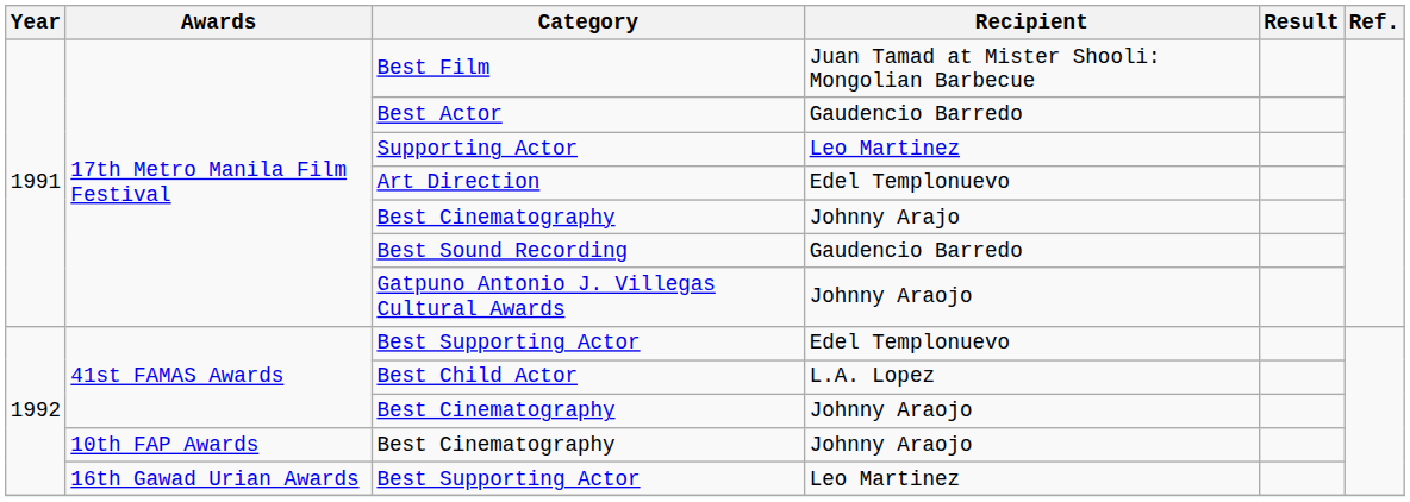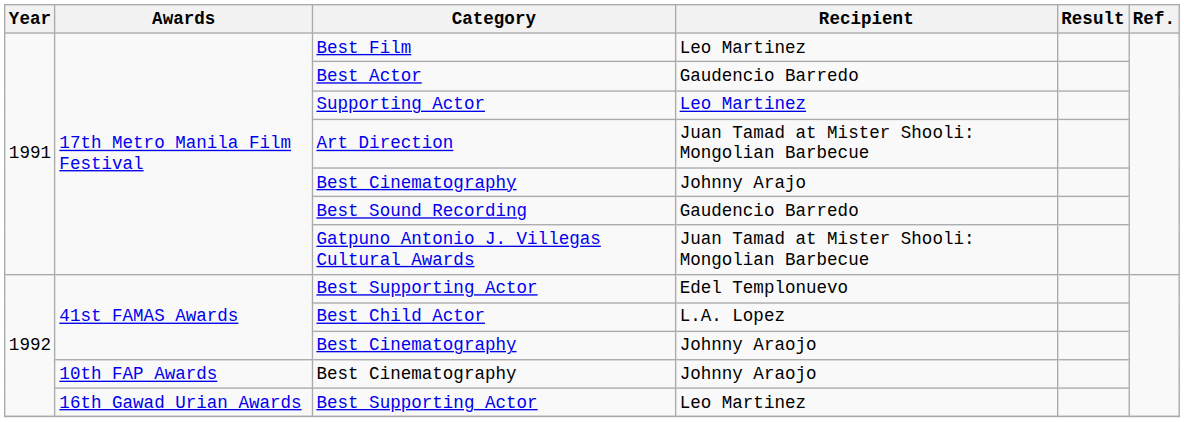 <table class="wikitable">
 <tr>
 <th>Year</th>
 <th>Awards</th>
 <th>Category</th>
 <th>Recipient</th>
 <th>Result</th>
 <th>Ref.</th>
 </tr>
 <tr>
 <td rowspan="7">1991</td>
 <td rowspan="7"><a href='#'>17th Metro Manila Film Festival</a></td>
 <td><a href='#'>Best Film</a></td>
-<td>Juan Tamad at Mister Shooli: Mongolian Barbecue</td>
+<td>Leo Martinez</td>
 <td></td>
 <td rowspan="7"></td>
 </tr>
 <tr>
 <td><a href='#'>Best Actor</a></td>
 <td>Gaudencio Barredo</td>
 <td></td>
 </tr>
 <tr>
 <td><a href='#'>Supporting Actor</a></td>
 <td><a href='#'>Leo Martinez</a></td>
 <td></td>
 </tr>
 <tr>
 <td><a href='#'>Art Direction</a></td>
-<td>Edel Templonuevo</td>
+<td>Juan Tamad at Mister Shooli: Mongolian Barbecue</td>
 <td></td>
 </tr>
 <tr>
 <td><a href='#'>Best Cinematography</a></td>
 <td>Johnny Arajo</td>
 <td></td>
 </tr>
 <tr>
 <td><a href='#'>Best Sound Recording</a></td>
 <td>Gaudencio Barredo</td>
 <td></td>
 </tr>
 <tr>
 <td><a href='#'>Gatpuno Antonio J. Villegas Cultural Awards</a></td>
-<td>Johnny Araojo</td>
+<td>Juan Tamad at Mister Shooli: Mongolian Barbecue</td>
 <td></td>
 </tr>
 <tr>
 <td rowspan="5">1992</td>
 <td rowspan="3"><a href='#'>41st FAMAS Awards</a></td>
 <td><a href='#'>Best Supporting Actor</a></td>
 <td>Edel Templonuevo</td>
 <td></td>
 <td rowspan="5"></td>
 </tr>
 <tr>
 <td><a href='#'>Best Child Actor</a></td>
 <td>L.A. Lopez</td>
 <td></td>
 </tr>
 <tr>
 <td><a href='#'>Best Cinematography</a></td>
 <td>Johnny Araojo</td>
 <td></td>
 </tr>
 <tr>
 <td><a href='#'>10th FAP Awards</a></td>
 <td>Best Cinematography</td>
 <td>Johnny Araojo</td>
 <td></td>
 </tr>
 <tr>
 <td><a href='#'>16th Gawad Urian Awards</a></td>
 <td><a href='#'>Best Supporting Actor</a></td>
 <td>Leo Martinez</td>
 <td></td>
 </tr>
 <tr>
 </tr>
 </table>
